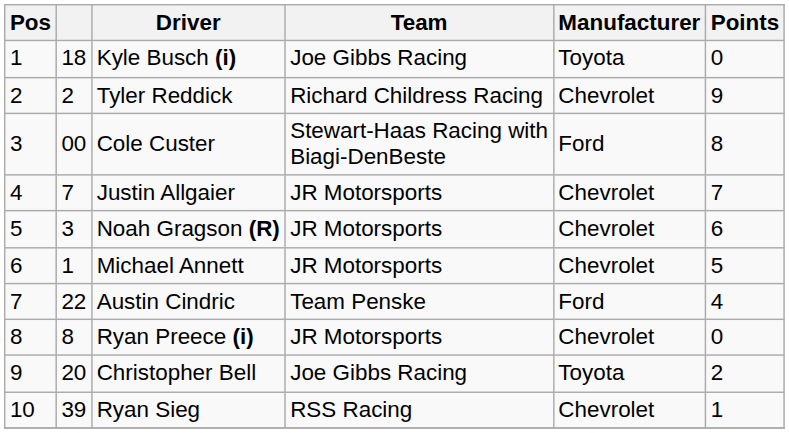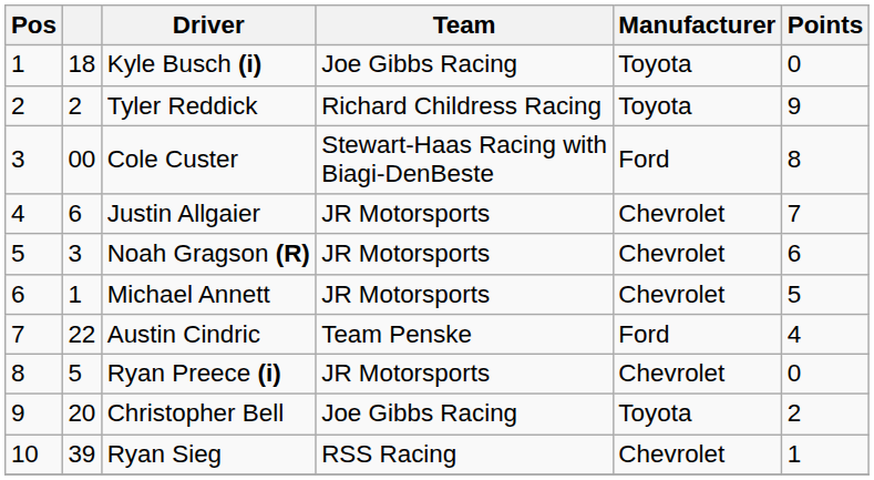 <table class="wikitable" style="font-size:98%">
 <tr>
 <th>Pos</th>
 <th></th>
 <th>Driver</th>
 <th>Team</th>
 <th>Manufacturer</th>
 <th>Points</th>
 </tr>
 <tr>
 <td>1</td>
 <td>18</td>
 <td>Kyle Busch <strong>(i)</strong></td>
 <td>Joe Gibbs Racing</td>
 <td>Toyota</td>
 <td>0</td>
 </tr>
 <tr>
 <td>2</td>
 <td>2</td>
 <td>Tyler Reddick</td>
 <td>Richard Childress Racing</td>
-<td>Chevrolet</td>
+<td>Toyota</td>
 <td>9</td>
 </tr>
 <tr>
 <td>3</td>
 <td>00</td>
 <td>Cole Custer</td>
 <td>Stewart-Haas Racing with<br>Biagi-DenBeste</td>
 <td>Ford</td>
 <td>8</td>
 </tr>
 <tr>
 <td>4</td>
-<td>7</td>
+<td>6</td>
 <td>Justin Allgaier</td>
 <td>JR Motorsports</td>
 <td>Chevrolet</td>
 <td>7</td>
 </tr>
 <tr>
 <td>5</td>
 <td>3</td>
 <td>Noah Gragson <strong>(R)</strong></td>
 <td>JR Motorsports</td>
 <td>Chevrolet</td>
 <td>6</td>
 </tr>
 <tr>
 <td>6</td>
 <td>1</td>
 <td>Michael Annett</td>
 <td>JR Motorsports</td>
 <td>Chevrolet</td>
 <td>5</td>
 </tr>
 <tr>
 <td>7</td>
 <td>22</td>
 <td>Austin Cindric</td>
 <td>Team Penske</td>
 <td>Ford</td>
 <td>4</td>
 </tr>
 <tr>
 <td>8</td>
-<td>8</td>
+<td>5</td>
 <td>Ryan Preece <strong>(i)</strong></td>
 <td>JR Motorsports</td>
 <td>Chevrolet</td>
 <td>0</td>
 </tr>
 <tr>
 <td>9</td>
 <td>20</td>
 <td>Christopher Bell</td>
 <td>Joe Gibbs Racing</td>
 <td>Toyota</td>
 <td>2</td>
 </tr>
 <tr>
 <td>10</td>
 <td>39</td>
 <td>Ryan Sieg</td>
 <td>RSS Racing</td>
 <td>Chevrolet</td>
 <td>1</td>
 </tr>
 <tr>
 </tr>
 </table>
